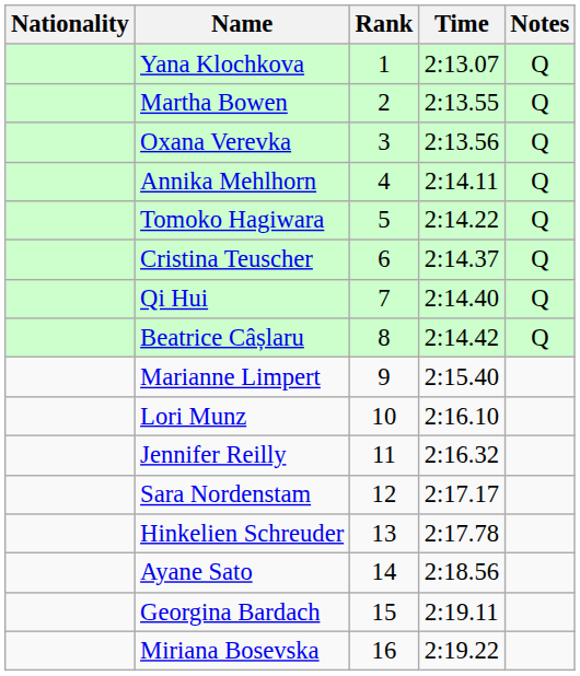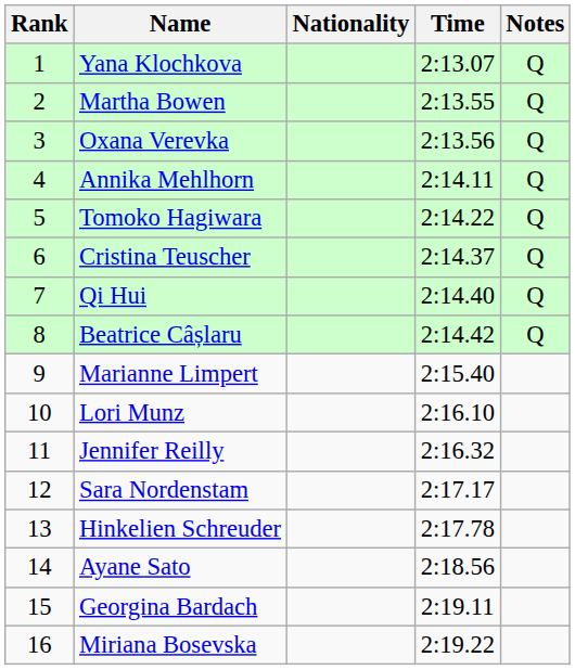 <table class="wikitable sortable" style="text-align:center">
 <tr>
+<th>Rank</th>
+<th>Name</th>
 <th>Nationality</th>
-<th>Name</th>
-<th>Rank</th>
 <th>Time</th>
 <th>Notes</th>
 </tr>
 <tr bgcolor=ccffcc>
+<td>1</td>
+<td align=left><a href='#'>Yana Klochkova</a></td>
 <td align=left></td>
-<td align=left><a href='#'>Yana Klochkova</a></td>
-<td>1</td>
 <td>2:13.07</td>
 <td>Q</td>
 </tr>
 <tr bgcolor=ccffcc>
+<td>2</td>
+<td align=left><a href='#'>Martha Bowen</a></td>
 <td align=left></td>
-<td align=left><a href='#'>Martha Bowen</a></td>
-<td>2</td>
 <td>2:13.55</td>
 <td>Q</td>
 </tr>
 <tr bgcolor=ccffcc>
+<td>3</td>
+<td align=left><a href='#'>Oxana Verevka</a></td>
 <td align=left></td>
-<td align=left><a href='#'>Oxana Verevka</a></td>
-<td>3</td>
 <td>2:13.56</td>
 <td>Q</td>
 </tr>
 <tr bgcolor=ccffcc>
+<td>4</td>
+<td align=left><a href='#'>Annika Mehlhorn</a></td>
 <td align=left></td>
-<td align=left><a href='#'>Annika Mehlhorn</a></td>
-<td>4</td>
 <td>2:14.11</td>
 <td>Q</td>
 </tr>
 <tr bgcolor=ccffcc>
+<td>5</td>
+<td align=left><a href='#'>Tomoko Hagiwara</a></td>
 <td align=left></td>
-<td align=left><a href='#'>Tomoko Hagiwara</a></td>
-<td>5</td>
 <td>2:14.22</td>
 <td>Q</td>
 </tr>
 <tr bgcolor=ccffcc>
+<td>6</td>
+<td align=left><a href='#'>Cristina Teuscher</a></td>
 <td align=left></td>
-<td align=left><a href='#'>Cristina Teuscher</a></td>
-<td>6</td>
 <td>2:14.37</td>
 <td>Q</td>
 </tr>
 <tr bgcolor=ccffcc>
+<td>7</td>
+<td align=left><a href='#'>Qi Hui</a></td>
 <td align=left></td>
-<td align=left><a href='#'>Qi Hui</a></td>
-<td>7</td>
 <td>2:14.40</td>
 <td>Q</td>
 </tr>
 <tr bgcolor=ccffcc>
+<td>8</td>
+<td align=left><a href='#'>Beatrice Câșlaru</a></td>
 <td align=left></td>
-<td align=left><a href='#'>Beatrice Câșlaru</a></td>
-<td>8</td>
 <td>2:14.42</td>
 <td>Q</td>
 </tr>
 <tr>
+<td>9</td>
+<td align=left><a href='#'>Marianne Limpert</a></td>
 <td align=left></td>
-<td align=left><a href='#'>Marianne Limpert</a></td>
-<td>9</td>
 <td>2:15.40</td>
 <td></td>
 </tr>
 <tr>
+<td>10</td>
+<td align=left><a href='#'>Lori Munz</a></td>
 <td align=left></td>
-<td align=left><a href='#'>Lori Munz</a></td>
-<td>10</td>
 <td>2:16.10</td>
 <td></td>
 </tr>
 <tr>
+<td>11</td>
+<td align=left><a href='#'>Jennifer Reilly</a></td>
 <td align=left></td>
-<td align=left><a href='#'>Jennifer Reilly</a></td>
-<td>11</td>
 <td>2:16.32</td>
 <td></td>
 </tr>
 <tr>
+<td>12</td>
+<td align=left><a href='#'>Sara Nordenstam</a></td>
 <td align=left></td>
-<td align=left><a href='#'>Sara Nordenstam</a></td>
-<td>12</td>
 <td>2:17.17</td>
 <td></td>
 </tr>
 <tr>
+<td>13</td>
+<td align=left><a href='#'>Hinkelien Schreuder</a></td>
 <td align=left></td>
-<td align=left><a href='#'>Hinkelien Schreuder</a></td>
-<td>13</td>
 <td>2:17.78</td>
 <td></td>
 </tr>
 <tr>
+<td>14</td>
+<td align=left><a href='#'>Ayane Sato</a></td>
 <td align=left></td>
-<td align=left><a href='#'>Ayane Sato</a></td>
-<td>14</td>
 <td>2:18.56</td>
 <td></td>
 </tr>
 <tr>
+<td>15</td>
+<td align=left><a href='#'>Georgina Bardach</a></td>
 <td align=left></td>
-<td align=left><a href='#'>Georgina Bardach</a></td>
-<td>15</td>
 <td>2:19.11</td>
 <td></td>
 </tr>
 <tr>
+<td>16</td>
+<td align=left><a href='#'>Miriana Bosevska</a></td>
 <td align=left></td>
-<td align=left><a href='#'>Miriana Bosevska</a></td>
-<td>16</td>
 <td>2:19.22</td>
 <td></td>
 </tr>
 </table>
